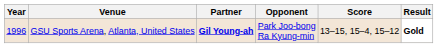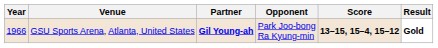 <table class="sortable wikitable" style="font-size: 90%;">
 <tr>
 <th>Year</th>
 <th>Venue</th>
 <th>Partner</th>
 <th>Opponent</th>
 <th>Score</th>
 <th>Result</th>
 </tr>
 <tr style="background:#F3E6D7">
-<td align="center"><a href='#'>1996</a></td>
+<td align="center"><a href='#'>1966</a></td>
 <td align="left"><a href='#'>GSU Sports Arena</a>, <a href='#'>Atlanta, United States</a></td>
 <td align="left"><strong> <a href='#'>Gil Young-ah</a></strong></td>
 <td align="left"> <a href='#'>Park Joo-bong</a> <br>  <a href='#'>Ra Kyung-min</a></td>
-<td align="left">13–15, 15–4, 15–12</td>
+<td align="left"><strong>13–15, 15–4, 15–12</strong></td>
 <td style="text-align:left; background:white"> <strong>Gold</strong></td>
 </tr>
 </table>
